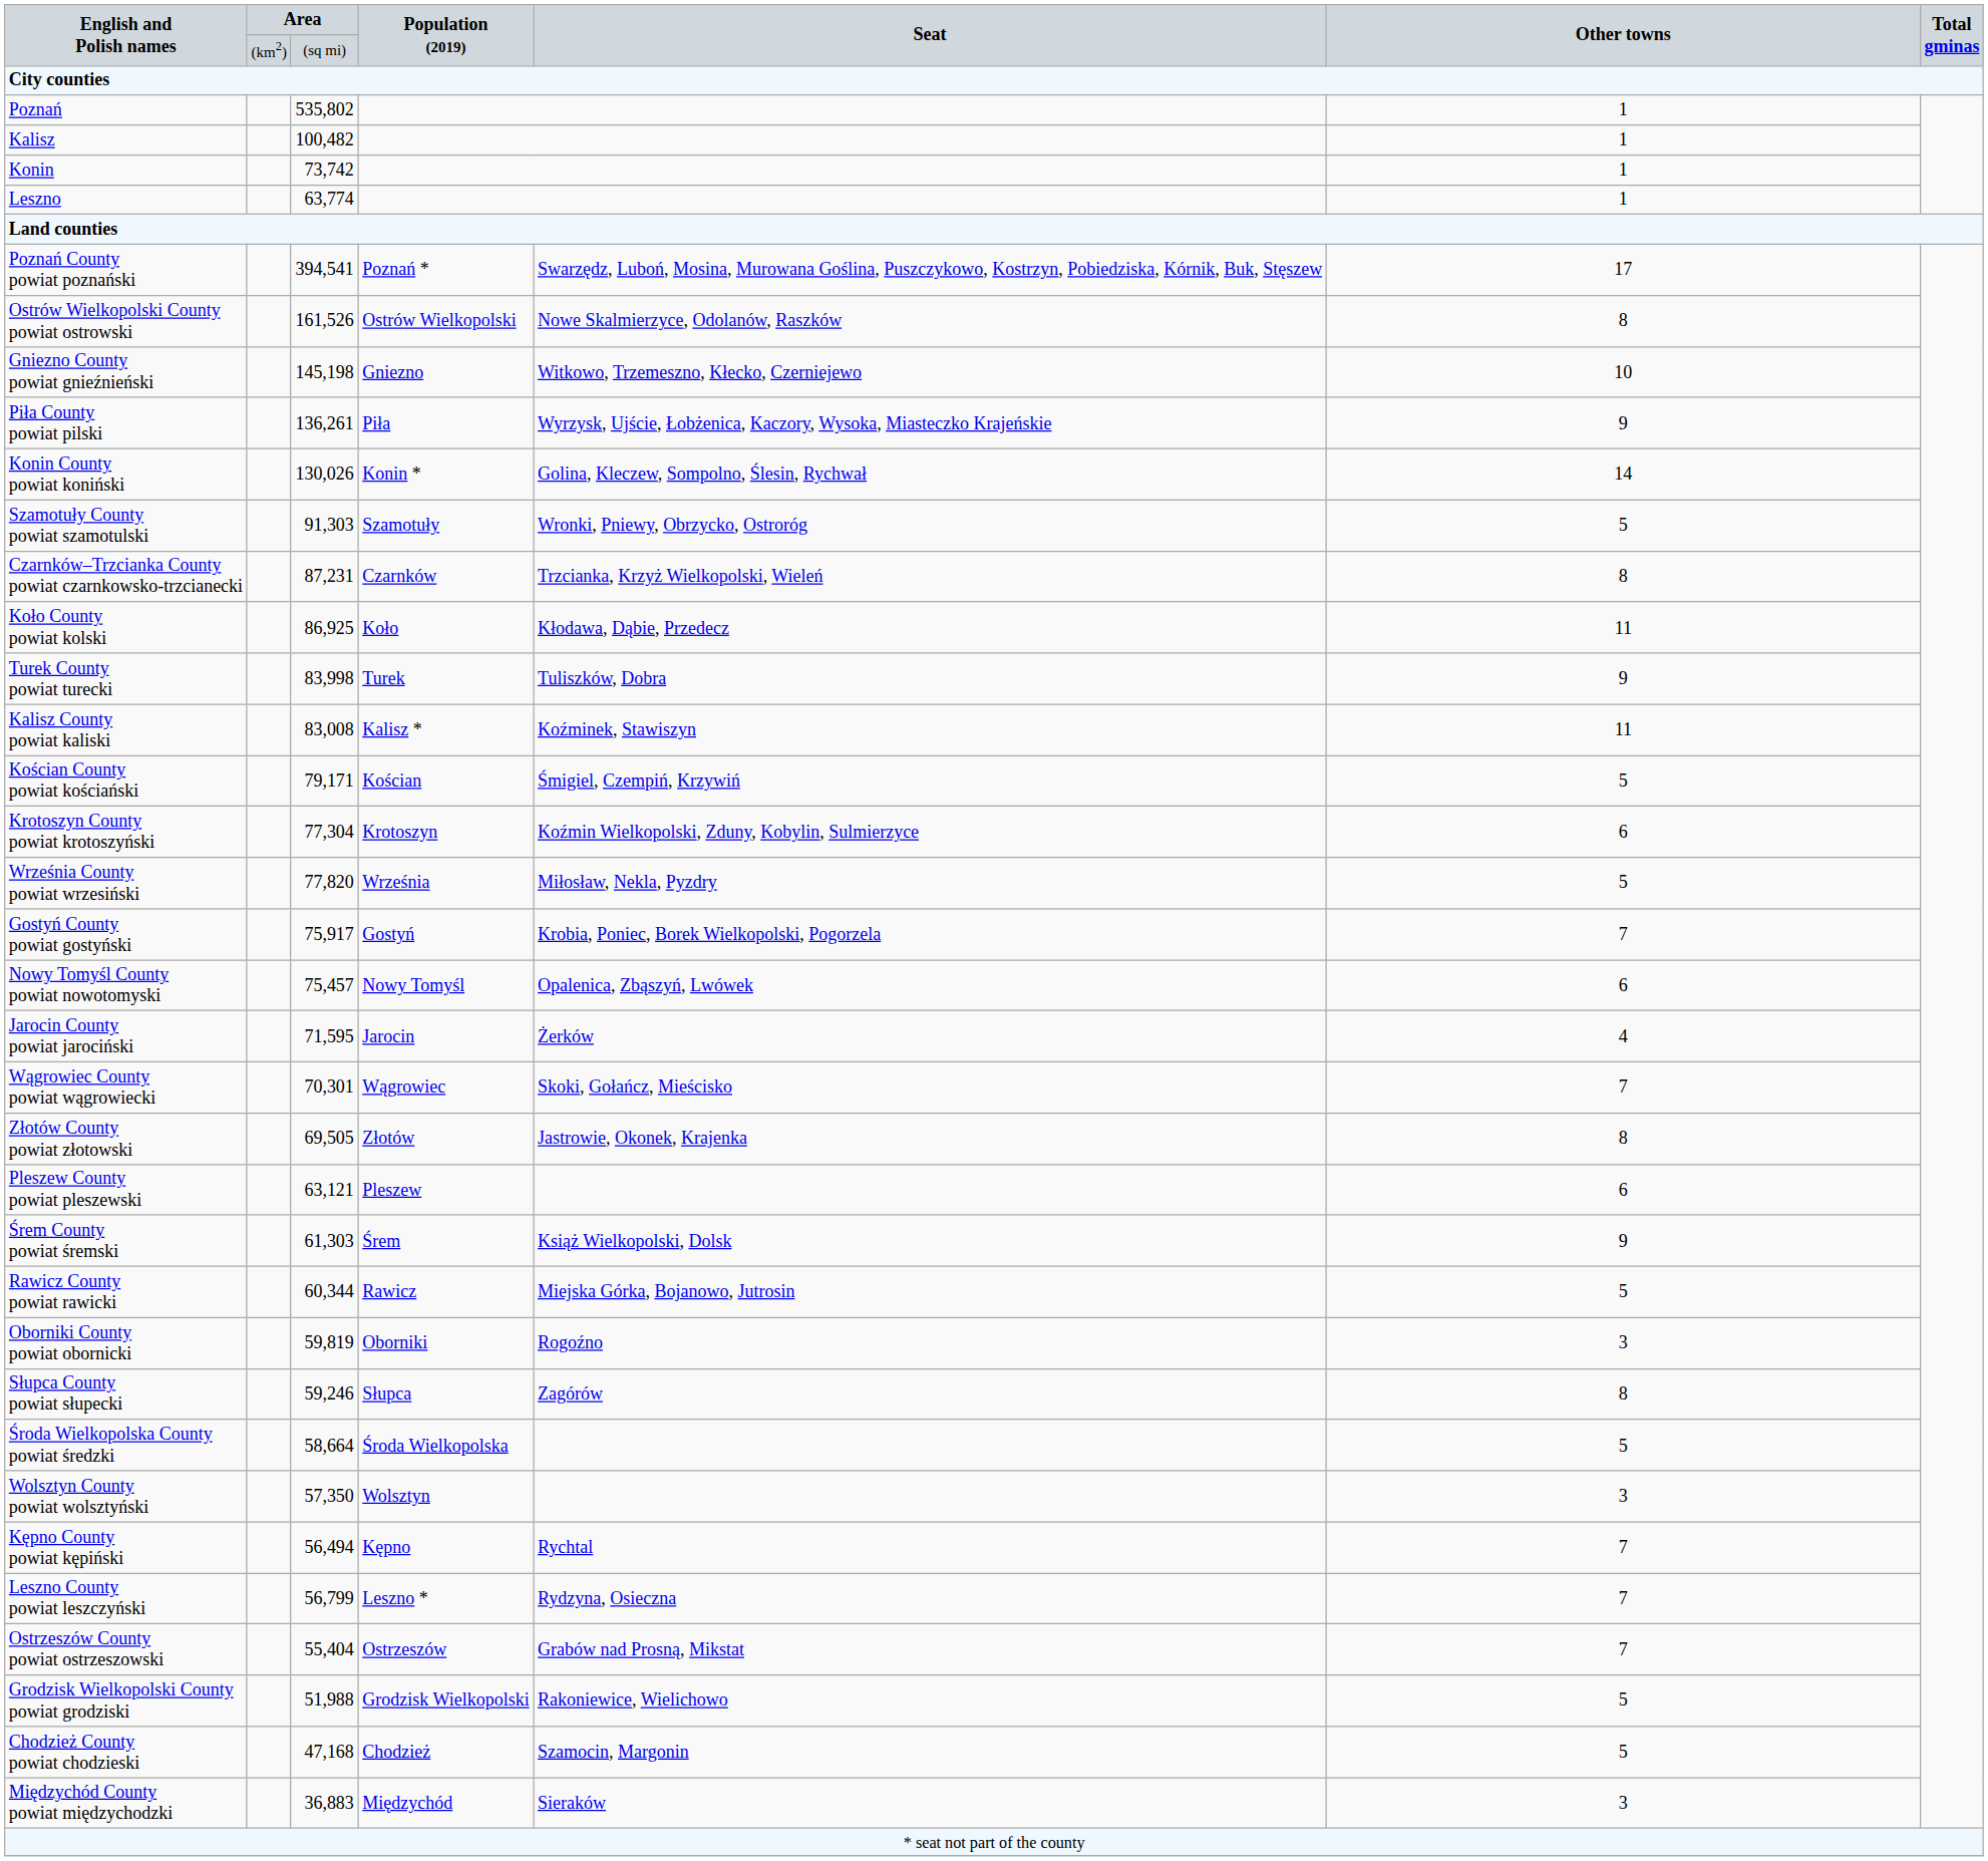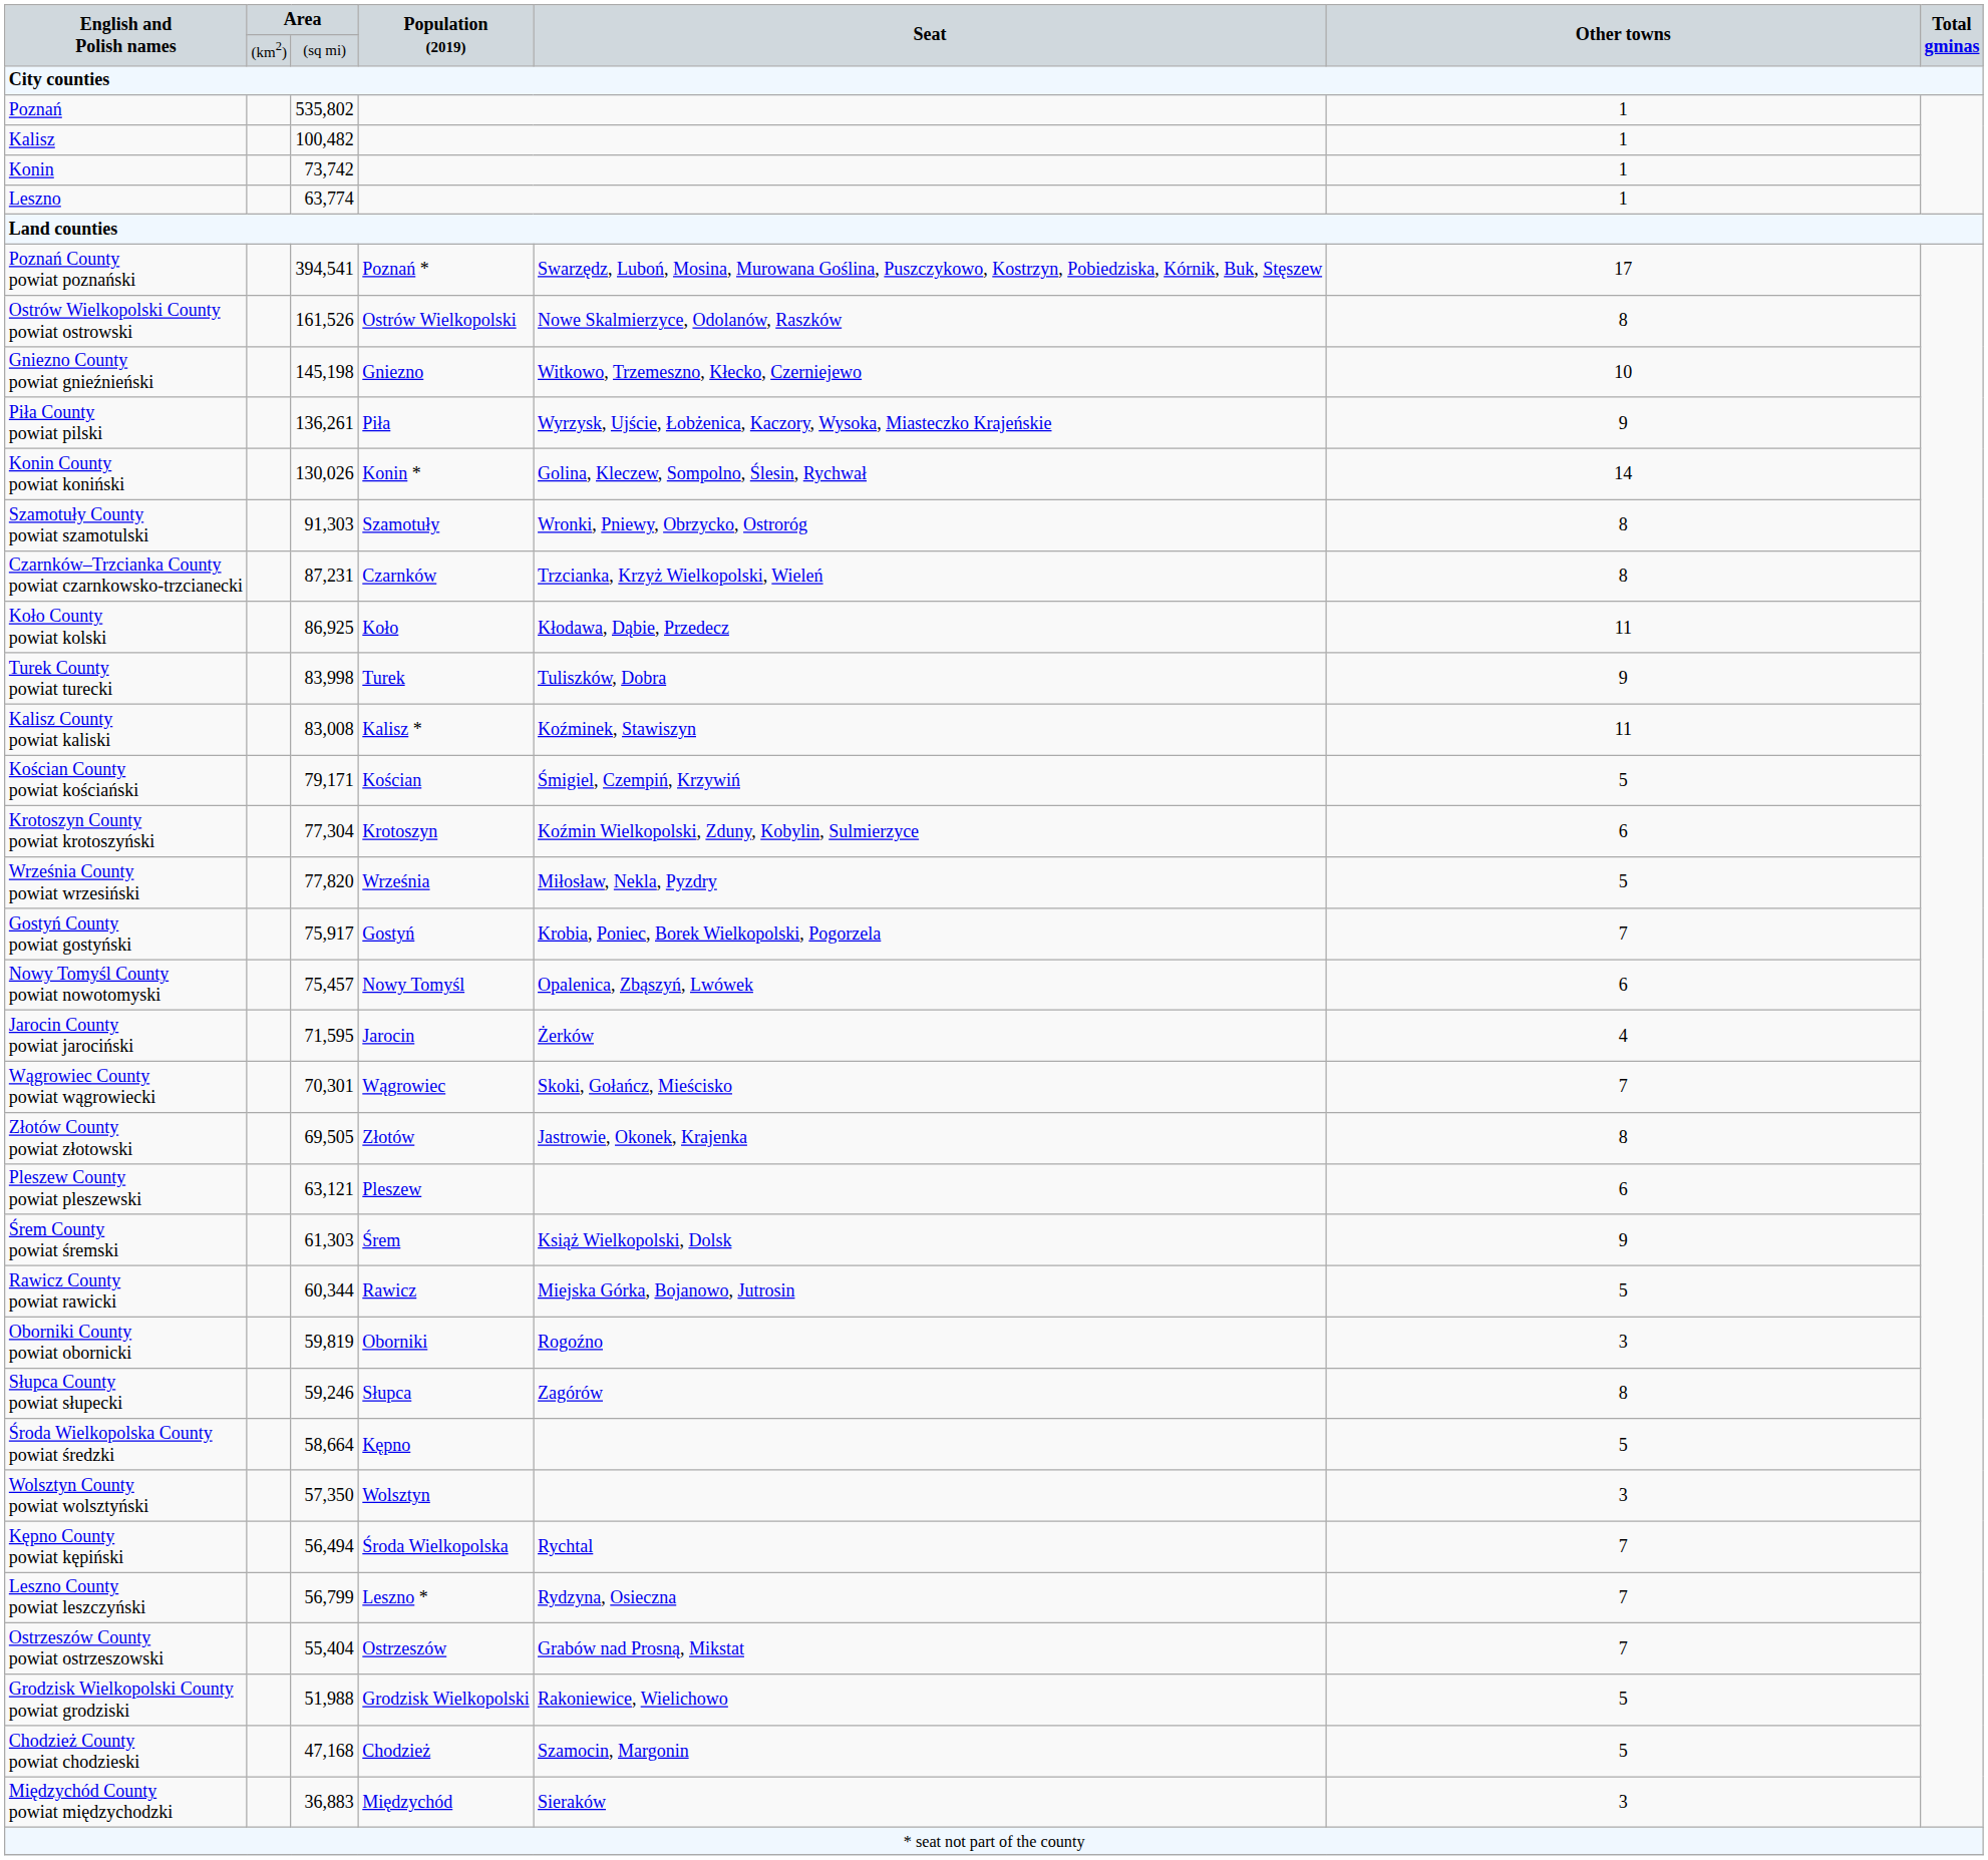 <table class="wikitable" style="font-size:90%">
 <tr bgcolor="D0D8DD">
 <td align="center" rowspan=2><strong>English and<br> Polish names</strong></td>
 <td align="center" colspan=2><strong>Area</strong></td>
 <td align="center" rowspan=2><strong>Population<br> <small>(2019)</small></strong></td>
 <td align="center" rowspan=2><strong>Seat</strong></td>
 <td width="30%" align="center" rowspan=2><strong>Other towns</strong></td>
 <td align="center" rowspan=2><strong>Total<br> <a href='#'>gminas</a></strong></td>
 </tr>
 <tr bgcolor="D0D8DD">
 <td align="center"><small>(km<sup>2</sup>)</small></td>
 <td align="center"><small>(sq mi)</small></td>
 </tr>
 <tr bgcolor="F0F8FF">
 <td colspan=7><strong>City counties</strong></td>
 </tr>
 <tr>
 <td><a href='#'>Poznań</a></td>
 <td></td>
 <td align="right">535,802</td>
 <td colspan=2></td>
 <td align="center">1</td>
 </tr>
 <tr>
 <td><a href='#'>Kalisz</a></td>
 <td></td>
 <td align="right">100,482</td>
 <td colspan=2></td>
 <td align="center">1</td>
 </tr>
 <tr>
 <td><a href='#'>Konin</a></td>
 <td></td>
 <td align="right">73,742</td>
 <td colspan=2></td>
 <td align="center">1</td>
 </tr>
 <tr>
 <td><a href='#'>Leszno</a></td>
 <td></td>
 <td align="right">63,774</td>
 <td colspan=2></td>
 <td align="center">1</td>
 </tr>
 <tr bgcolor="F0F8FF">
 <td colspan=7><strong>Land counties</strong></td>
 </tr>
 <tr>
 <td><a href='#'>Poznań County</a><br> powiat poznański</td>
 <td></td>
 <td align="right">394,541</td>
 <td><a href='#'>Poznań</a> *</td>
 <td><a href='#'>Swarzędz</a>, <a href='#'>Luboń</a>, <a href='#'>Mosina</a>, <a href='#'>Murowana Goślina</a>, <a href='#'>Puszczykowo</a>, <a href='#'>Kostrzyn</a>, <a href='#'>Pobiedziska</a>, <a href='#'>Kórnik</a>, <a href='#'>Buk</a>, <a href='#'>Stęszew</a></td>
 <td align="center">17</td>
 </tr>
 <tr>
 <td><a href='#'>Ostrów Wielkopolski County</a><br> powiat ostrowski</td>
 <td></td>
 <td align="right">161,526</td>
 <td><a href='#'>Ostrów Wielkopolski</a></td>
 <td><a href='#'>Nowe Skalmierzyce</a>, <a href='#'>Odolanów</a>, <a href='#'>Raszków</a></td>
 <td align="center">8</td>
 </tr>
 <tr>
 <td><a href='#'>Gniezno County</a><br> powiat gnieźnieński</td>
 <td></td>
 <td align="right">145,198</td>
 <td><a href='#'>Gniezno</a></td>
 <td><a href='#'>Witkowo</a>, <a href='#'>Trzemeszno</a>, <a href='#'>Kłecko</a>, <a href='#'>Czerniejewo</a></td>
 <td align="center">10</td>
 </tr>
 <tr>
 <td><a href='#'>Piła County</a><br> powiat pilski</td>
 <td></td>
 <td align="right">136,261</td>
 <td><a href='#'>Piła</a></td>
 <td><a href='#'>Wyrzysk</a>, <a href='#'>Ujście</a>, <a href='#'>Łobżenica</a>, <a href='#'>Kaczory</a>, <a href='#'>Wysoka</a>, <a href='#'>Miasteczko Krajeńskie</a></td>
 <td align="center">9</td>
 </tr>
 <tr>
 <td><a href='#'>Konin County</a><br> powiat koniński</td>
 <td></td>
 <td align="right">130,026</td>
 <td><a href='#'>Konin</a> *</td>
 <td><a href='#'>Golina</a>, <a href='#'>Kleczew</a>, <a href='#'>Sompolno</a>, <a href='#'>Ślesin</a>, <a href='#'>Rychwał</a></td>
 <td align="center">14</td>
 </tr>
 <tr>
 <td><a href='#'>Szamotuły County</a><br> powiat szamotulski</td>
 <td></td>
 <td align="right">91,303</td>
 <td><a href='#'>Szamotuły</a></td>
 <td><a href='#'>Wronki</a>, <a href='#'>Pniewy</a>, <a href='#'>Obrzycko</a>, <a href='#'>Ostroróg</a></td>
-<td align="center">5</td>
+<td align="center">8</td>
 </tr>
 <tr>
 <td><a href='#'>Czarnków–Trzcianka County</a><br> powiat czarnkowsko-trzcianecki</td>
 <td></td>
 <td align="right">87,231</td>
 <td><a href='#'>Czarnków</a></td>
 <td><a href='#'>Trzcianka</a>, <a href='#'>Krzyż Wielkopolski</a>, <a href='#'>Wieleń</a></td>
 <td align="center">8</td>
 </tr>
 <tr>
 <td><a href='#'>Koło County</a><br> powiat kolski</td>
 <td></td>
 <td align="right">86,925</td>
 <td><a href='#'>Koło</a></td>
 <td><a href='#'>Kłodawa</a>, <a href='#'>Dąbie</a>, <a href='#'>Przedecz</a></td>
 <td align="center">11</td>
 </tr>
 <tr>
 <td><a href='#'>Turek County</a><br> powiat turecki</td>
 <td></td>
 <td align="right">83,998</td>
 <td><a href='#'>Turek</a></td>
 <td><a href='#'>Tuliszków</a>, <a href='#'>Dobra</a></td>
 <td align="center">9</td>
 </tr>
 <tr>
 <td><a href='#'>Kalisz County</a><br> powiat kaliski</td>
 <td></td>
 <td align="right">83,008</td>
 <td><a href='#'>Kalisz</a> *</td>
 <td><a href='#'>Koźminek</a>, <a href='#'>Stawiszyn</a></td>
 <td align="center">11</td>
 </tr>
 <tr>
 <td><a href='#'>Kościan County</a><br> powiat kościański</td>
 <td></td>
 <td align="right">79,171</td>
 <td><a href='#'>Kościan</a></td>
 <td><a href='#'>Śmigiel</a>, <a href='#'>Czempiń</a>, <a href='#'>Krzywiń</a></td>
 <td align="center">5</td>
 </tr>
 <tr>
 <td><a href='#'>Krotoszyn County</a><br> powiat krotoszyński</td>
 <td></td>
 <td align="right">77,304</td>
 <td><a href='#'>Krotoszyn</a></td>
 <td><a href='#'>Koźmin Wielkopolski</a>, <a href='#'>Zduny</a>, <a href='#'>Kobylin</a>, <a href='#'>Sulmierzyce</a></td>
 <td align="center">6</td>
 </tr>
 <tr>
 <td><a href='#'>Września County</a><br> powiat wrzesiński</td>
 <td></td>
 <td align="right">77,820</td>
 <td><a href='#'>Września</a></td>
 <td><a href='#'>Miłosław</a>, <a href='#'>Nekla</a>, <a href='#'>Pyzdry</a></td>
 <td align="center">5</td>
 </tr>
 <tr>
 <td><a href='#'>Gostyń County</a><br> powiat gostyński</td>
 <td></td>
 <td align="right">75,917</td>
 <td><a href='#'>Gostyń</a></td>
 <td><a href='#'>Krobia</a>, <a href='#'>Poniec</a>, <a href='#'>Borek Wielkopolski</a>, <a href='#'>Pogorzela</a></td>
 <td align="center">7</td>
 </tr>
 <tr>
 <td><a href='#'>Nowy Tomyśl County</a><br> powiat nowotomyski</td>
 <td></td>
 <td align="right">75,457</td>
 <td><a href='#'>Nowy Tomyśl</a></td>
 <td><a href='#'>Opalenica</a>, <a href='#'>Zbąszyń</a>, <a href='#'>Lwówek</a></td>
 <td align="center">6</td>
 </tr>
 <tr>
 <td><a href='#'>Jarocin County</a><br> powiat jarociński</td>
 <td></td>
 <td align="right">71,595</td>
 <td><a href='#'>Jarocin</a></td>
 <td><a href='#'>Żerków</a></td>
 <td align="center">4</td>
 </tr>
 <tr>
 <td><a href='#'>Wągrowiec County</a><br> powiat wągrowiecki</td>
 <td></td>
 <td align="right">70,301</td>
 <td><a href='#'>Wągrowiec</a></td>
 <td><a href='#'>Skoki</a>, <a href='#'>Gołańcz</a>, <a href='#'>Mieścisko</a></td>
 <td align="center">7</td>
 </tr>
 <tr>
 <td><a href='#'>Złotów County</a><br> powiat złotowski</td>
 <td></td>
 <td align="right">69,505</td>
 <td><a href='#'>Złotów</a></td>
 <td><a href='#'>Jastrowie</a>, <a href='#'>Okonek</a>, <a href='#'>Krajenka</a></td>
 <td align="center">8</td>
 </tr>
 <tr>
 <td><a href='#'>Pleszew County</a><br> powiat pleszewski</td>
 <td></td>
 <td align="right">63,121</td>
 <td><a href='#'>Pleszew</a></td>
 <td></td>
 <td align="center">6</td>
 </tr>
 <tr>
 <td><a href='#'>Śrem County</a><br> powiat śremski</td>
 <td></td>
 <td align="right">61,303</td>
 <td><a href='#'>Śrem</a></td>
 <td><a href='#'>Książ Wielkopolski</a>, <a href='#'>Dolsk</a></td>
 <td align="center">9</td>
 </tr>
 <tr>
 <td><a href='#'>Rawicz County</a><br> powiat rawicki</td>
 <td></td>
 <td align="right">60,344</td>
 <td><a href='#'>Rawicz</a></td>
 <td><a href='#'>Miejska Górka</a>, <a href='#'>Bojanowo</a>, <a href='#'>Jutrosin</a></td>
 <td align="center">5</td>
 </tr>
 <tr>
 <td><a href='#'>Oborniki County</a><br> powiat obornicki</td>
 <td></td>
 <td align="right">59,819</td>
 <td><a href='#'>Oborniki</a></td>
 <td><a href='#'>Rogoźno</a></td>
 <td align="center">3</td>
 </tr>
 <tr>
 <td><a href='#'>Słupca County</a><br> powiat słupecki</td>
 <td></td>
 <td align="right">59,246</td>
 <td><a href='#'>Słupca</a></td>
 <td><a href='#'>Zagórów</a></td>
 <td align="center">8</td>
 </tr>
 <tr>
 <td><a href='#'>Środa Wielkopolska County</a><br> powiat średzki</td>
 <td></td>
 <td align="right">58,664</td>
-<td><a href='#'>Środa Wielkopolska</a></td>
+<td><a href='#'>Kępno</a></td>
 <td></td>
 <td align="center">5</td>
 </tr>
 <tr>
 <td><a href='#'>Wolsztyn County</a><br> powiat wolsztyński</td>
 <td></td>
 <td align="right">57,350</td>
 <td><a href='#'>Wolsztyn</a></td>
 <td></td>
 <td align="center">3</td>
 </tr>
 <tr>
 <td><a href='#'>Kępno County</a><br> powiat kępiński</td>
 <td></td>
 <td align="right">56,494</td>
-<td><a href='#'>Kępno</a></td>
+<td><a href='#'>Środa Wielkopolska</a></td>
 <td><a href='#'>Rychtal</a></td>
 <td align="center">7</td>
 </tr>
 <tr>
 <td><a href='#'>Leszno County</a><br> powiat leszczyński</td>
 <td></td>
 <td align="right">56,799</td>
 <td><a href='#'>Leszno</a> *</td>
 <td><a href='#'>Rydzyna</a>, <a href='#'>Osieczna</a></td>
 <td align="center">7</td>
 </tr>
 <tr>
 <td><a href='#'>Ostrzeszów County</a><br> powiat ostrzeszowski</td>
 <td></td>
 <td align="right">55,404</td>
 <td><a href='#'>Ostrzeszów</a></td>
 <td><a href='#'>Grabów nad Prosną</a>, <a href='#'>Mikstat</a></td>
 <td align="center">7</td>
 </tr>
 <tr>
 <td><a href='#'>Grodzisk Wielkopolski County</a><br> powiat grodziski</td>
 <td></td>
 <td align="right">51,988</td>
 <td><a href='#'>Grodzisk Wielkopolski</a></td>
 <td><a href='#'>Rakoniewice</a>, <a href='#'>Wielichowo</a></td>
 <td align="center">5</td>
 </tr>
 <tr>
 <td><a href='#'>Chodzież County</a><br> powiat chodzieski</td>
 <td></td>
 <td align="right">47,168</td>
 <td><a href='#'>Chodzież</a></td>
 <td><a href='#'>Szamocin</a>, <a href='#'>Margonin</a></td>
 <td align="center">5</td>
 </tr>
 <tr>
 <td><a href='#'>Międzychód County</a><br> powiat międzychodzki</td>
 <td></td>
 <td align="right">36,883</td>
 <td><a href='#'>Międzychód</a></td>
 <td><a href='#'>Sieraków</a></td>
 <td align="center">3</td>
 </tr>
 <tr bgcolor="F0F8FF">
 <td colspan=7 style="text-align:center;font-size:90%">* seat not part of the county</td>
 </tr>
 <tr>
 </tr>
 </table>
